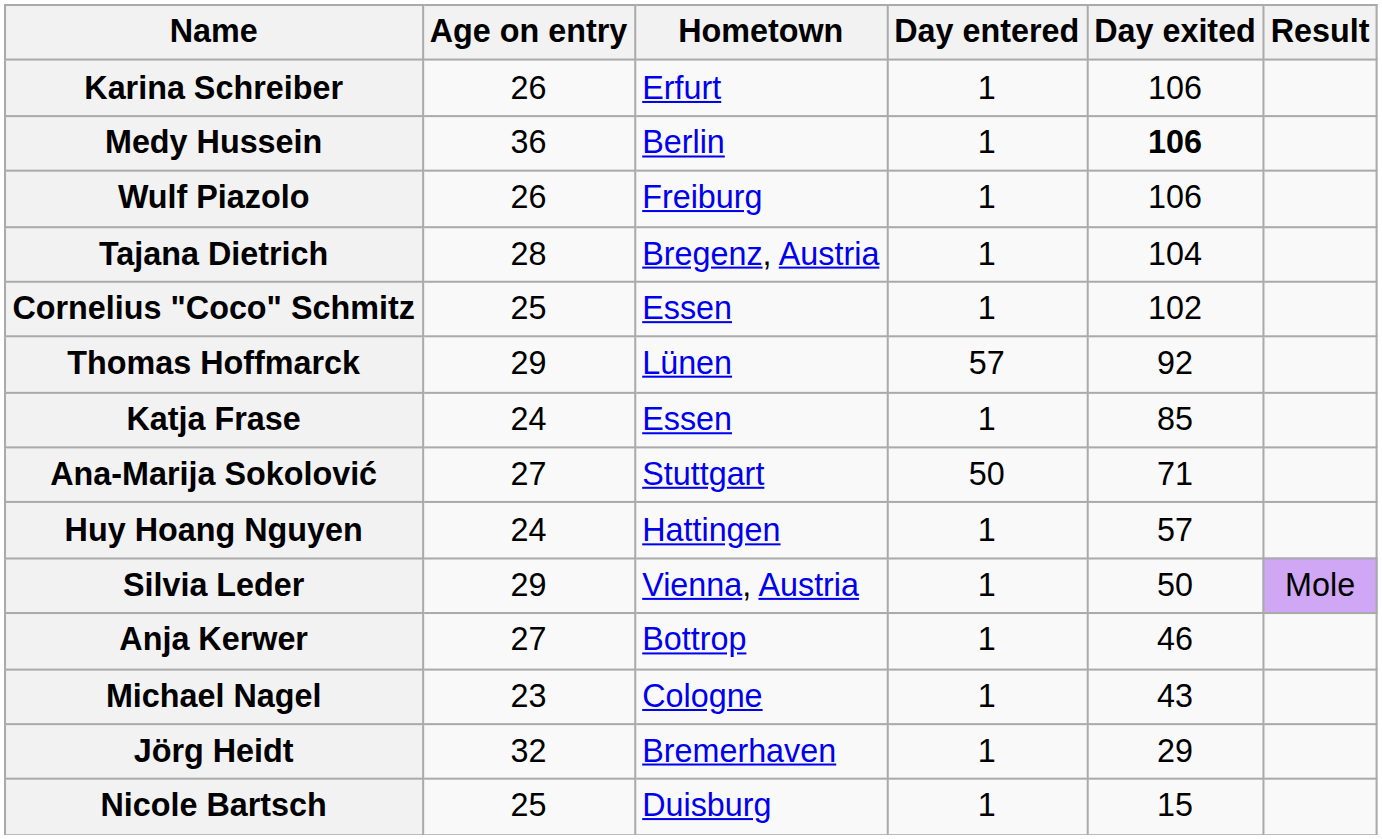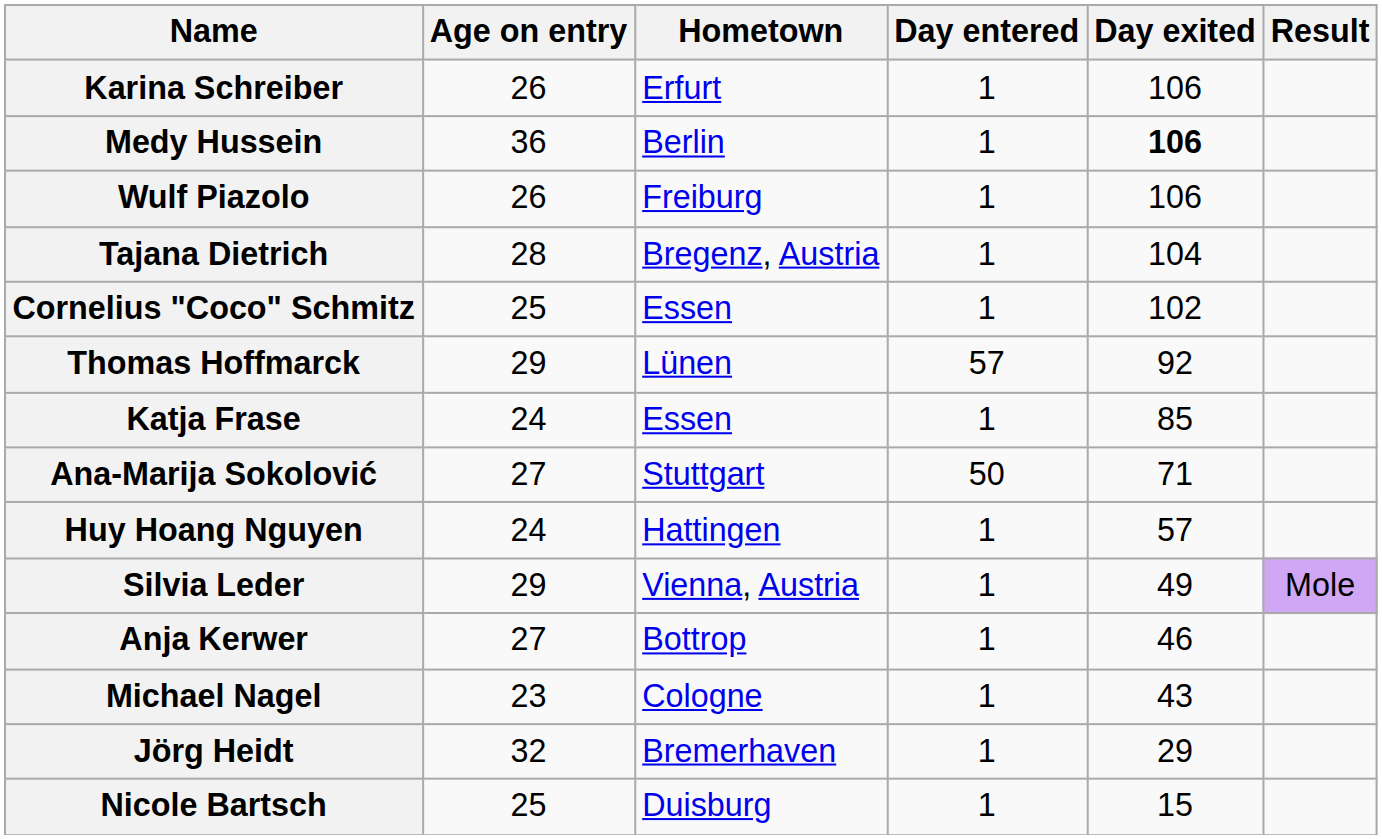 <table class="wikitable sortable" style="text-align:left; line-height:20px; width:auto;">
 <tr>
 <th scope="col">Name</th>
 <th scope="col">Age on entry</th>
 <th scope="col">Hometown</th>
 <th scope="col">Day entered</th>
 <th scope="col">Day exited</th>
 <th scope="col">Result</th>
 </tr>
 <tr>
 <th scope="row">Karina Schreiber</th>
 <td align="center">26</td>
 <td><a href='#'>Erfurt</a></td>
 <td align="center">1</td>
 <td align="center">106</td>
 <td></td>
 </tr>
 <tr>
 <th scope="row">Medy Hussein</th>
 <td align="center">36</td>
 <td><a href='#'>Berlin</a></td>
 <td align="center">1</td>
 <td align="center"><strong>106</strong></td>
 <td></td>
 </tr>
 <tr>
 <th scope="row">Wulf Piazolo</th>
 <td align="center">26</td>
 <td><a href='#'>Freiburg</a></td>
 <td align="center">1</td>
 <td align="center">106</td>
 <td></td>
 </tr>
 <tr>
 <th scope="row">Tajana Dietrich</th>
 <td align="center">28</td>
 <td><a href='#'>Bregenz</a>, <a href='#'>Austria</a></td>
 <td align="center">1</td>
 <td align="center">104</td>
 <td></td>
 </tr>
 <tr>
 <th scope="row">Cornelius "Coco" Schmitz</th>
 <td align="center">25</td>
 <td><a href='#'>Essen</a></td>
 <td align="center">1</td>
 <td align="center">102</td>
 <td></td>
 </tr>
 <tr>
 <th scope="row">Thomas Hoffmarck</th>
 <td align="center">29</td>
 <td><a href='#'>Lünen</a></td>
 <td align="center">57</td>
 <td align="center">92</td>
 <td></td>
 </tr>
 <tr>
 <th scope="row">Katja Frase</th>
 <td align="center">24</td>
 <td><a href='#'>Essen</a></td>
 <td align="center">1</td>
 <td align="center">85</td>
 <td></td>
 </tr>
 <tr>
 <th scope="row">Ana-Marija Sokolović</th>
 <td align="center">27</td>
 <td><a href='#'>Stuttgart</a></td>
 <td align="center">50</td>
 <td align="center">71</td>
 <td></td>
 </tr>
 <tr>
 <th scope="row">Huy Hoang Nguyen</th>
 <td align="center">24</td>
 <td><a href='#'>Hattingen</a></td>
 <td align="center">1</td>
 <td align="center">57</td>
 <td></td>
 </tr>
 <tr>
 <th scope="row">Silvia Leder</th>
 <td align="center">29</td>
 <td><a href='#'>Vienna</a>, <a href='#'>Austria</a></td>
 <td align="center">1</td>
-<td align="center">50</td>
+<td align="center">49</td>
 <td align="center" style="background:#D0A7F4">Mole</td>
 </tr>
 <tr>
 <th scope="row">Anja Kerwer</th>
 <td align="center">27</td>
 <td><a href='#'>Bottrop</a></td>
 <td align="center">1</td>
 <td align="center">46</td>
 <td></td>
 </tr>
 <tr>
 <th scope="row">Michael Nagel</th>
 <td align="center">23</td>
 <td><a href='#'>Cologne</a></td>
 <td align="center">1</td>
 <td align="center">43</td>
 <td></td>
 </tr>
 <tr>
 <th scope="row">Jörg Heidt</th>
 <td align="center">32</td>
 <td><a href='#'>Bremerhaven</a></td>
 <td align="center">1</td>
 <td align="center">29</td>
 <td></td>
 </tr>
 <tr>
 <th scope="row">Nicole Bartsch</th>
 <td align="center">25</td>
 <td><a href='#'>Duisburg</a></td>
 <td align="center">1</td>
 <td align="center">15</td>
 <td></td>
 </tr>
 </table>
